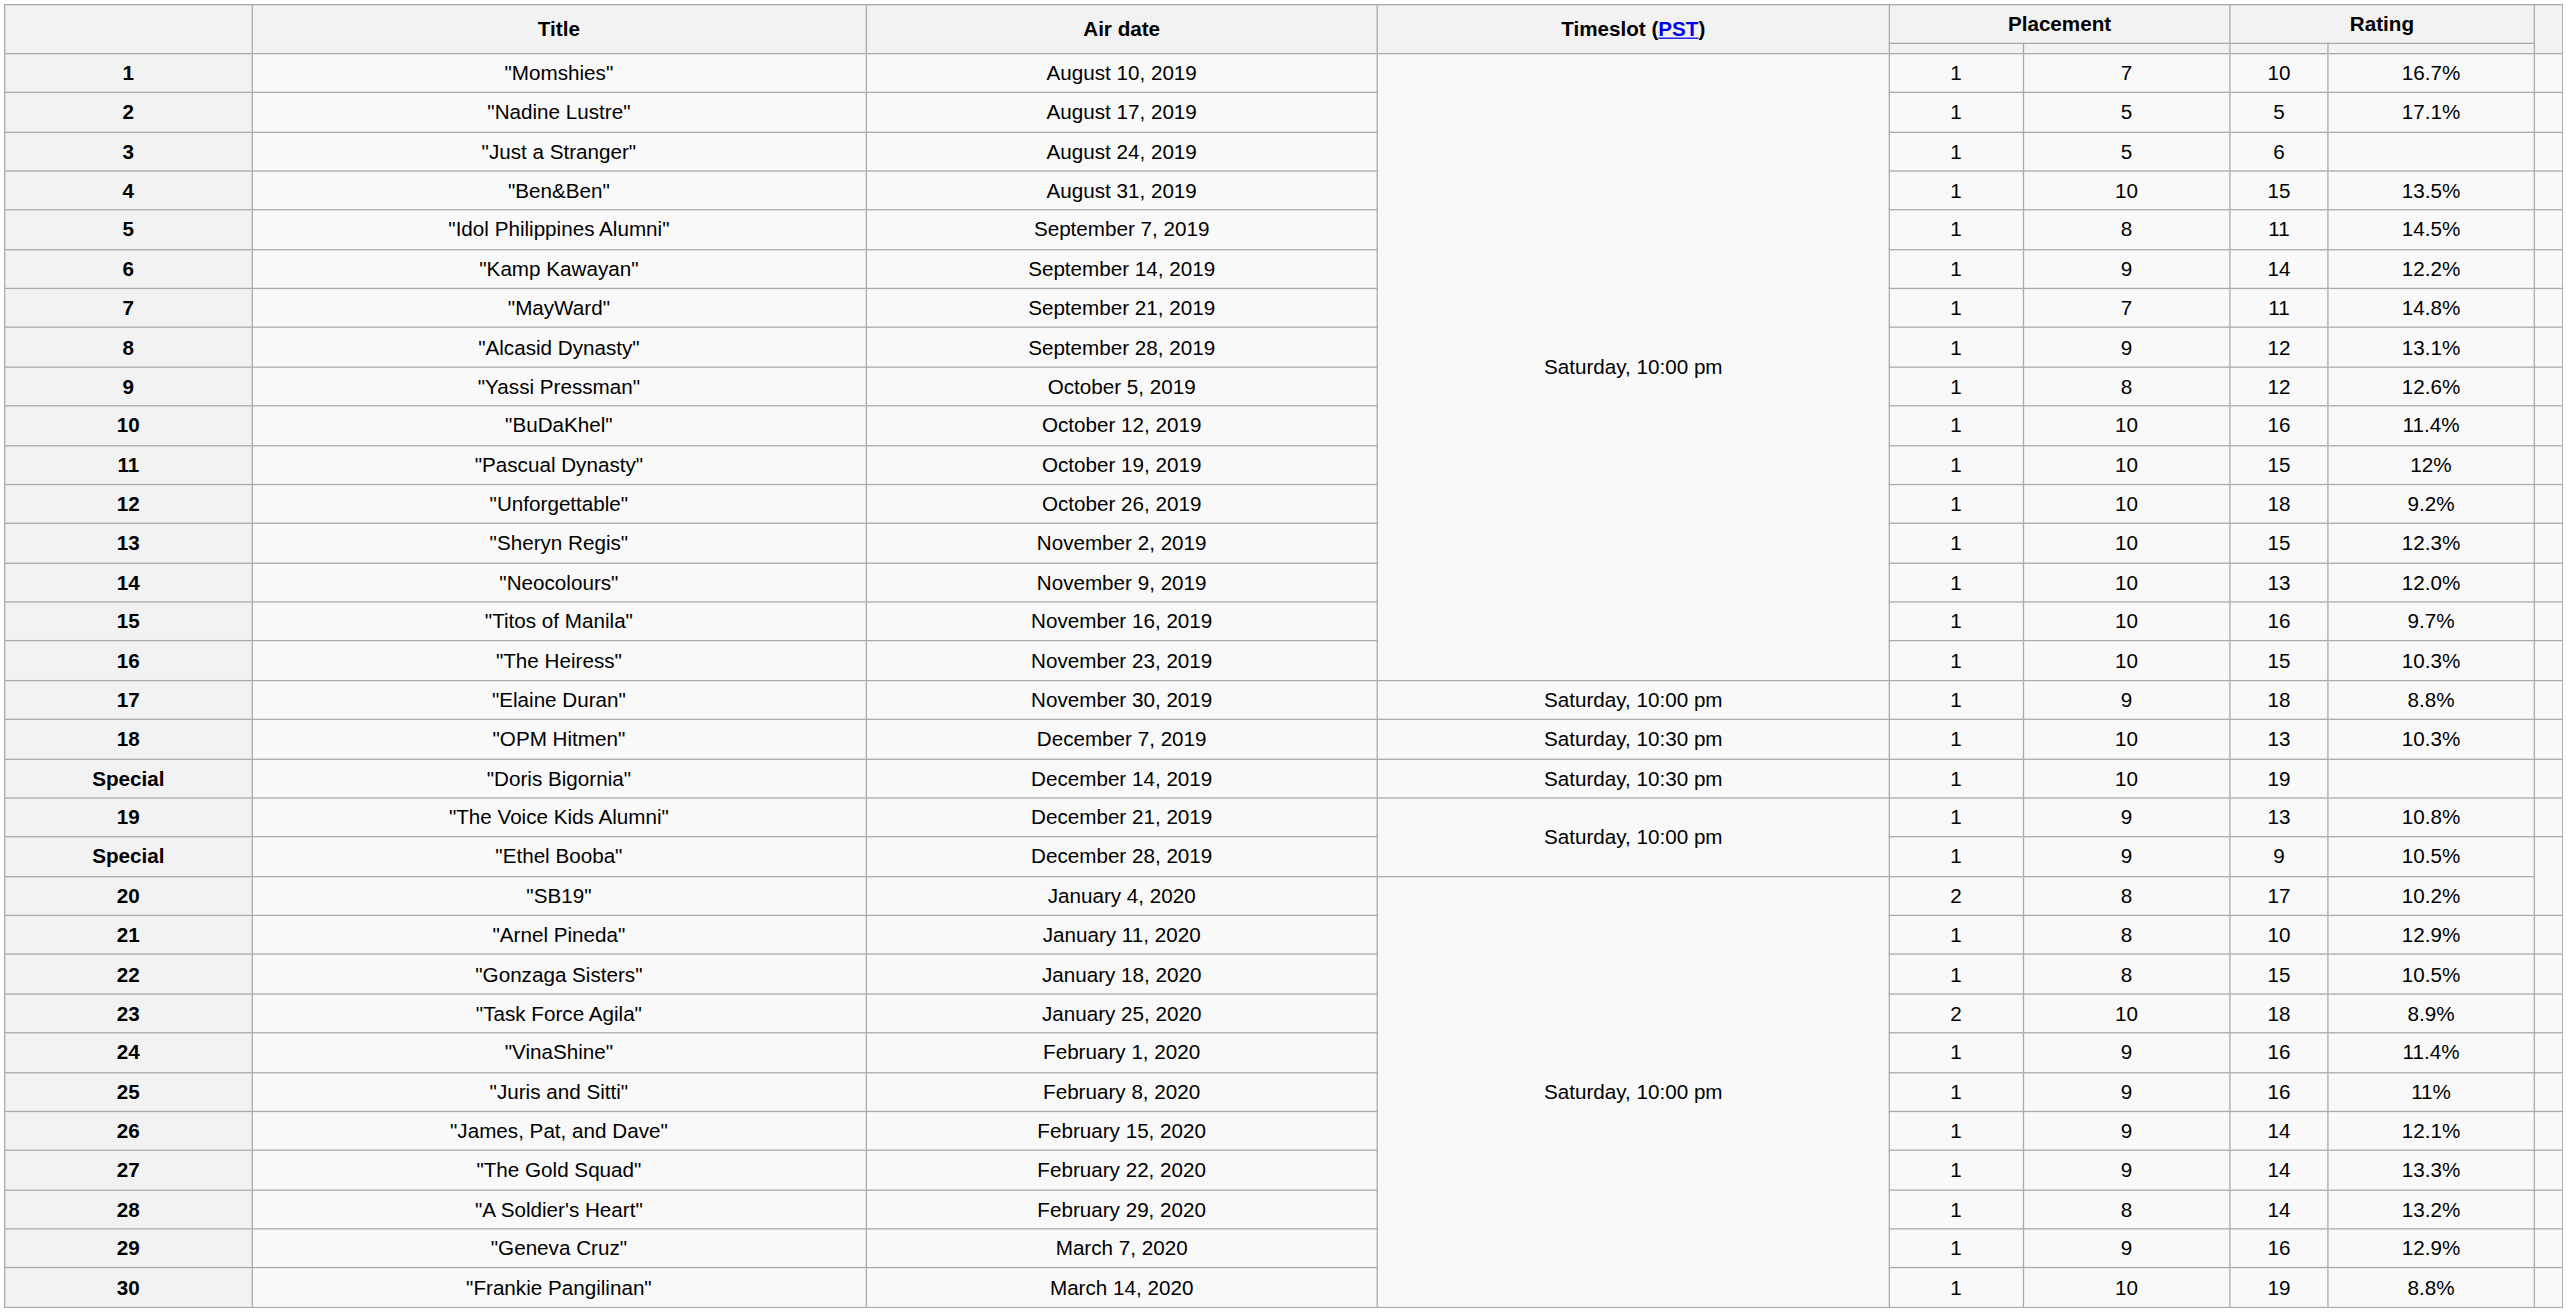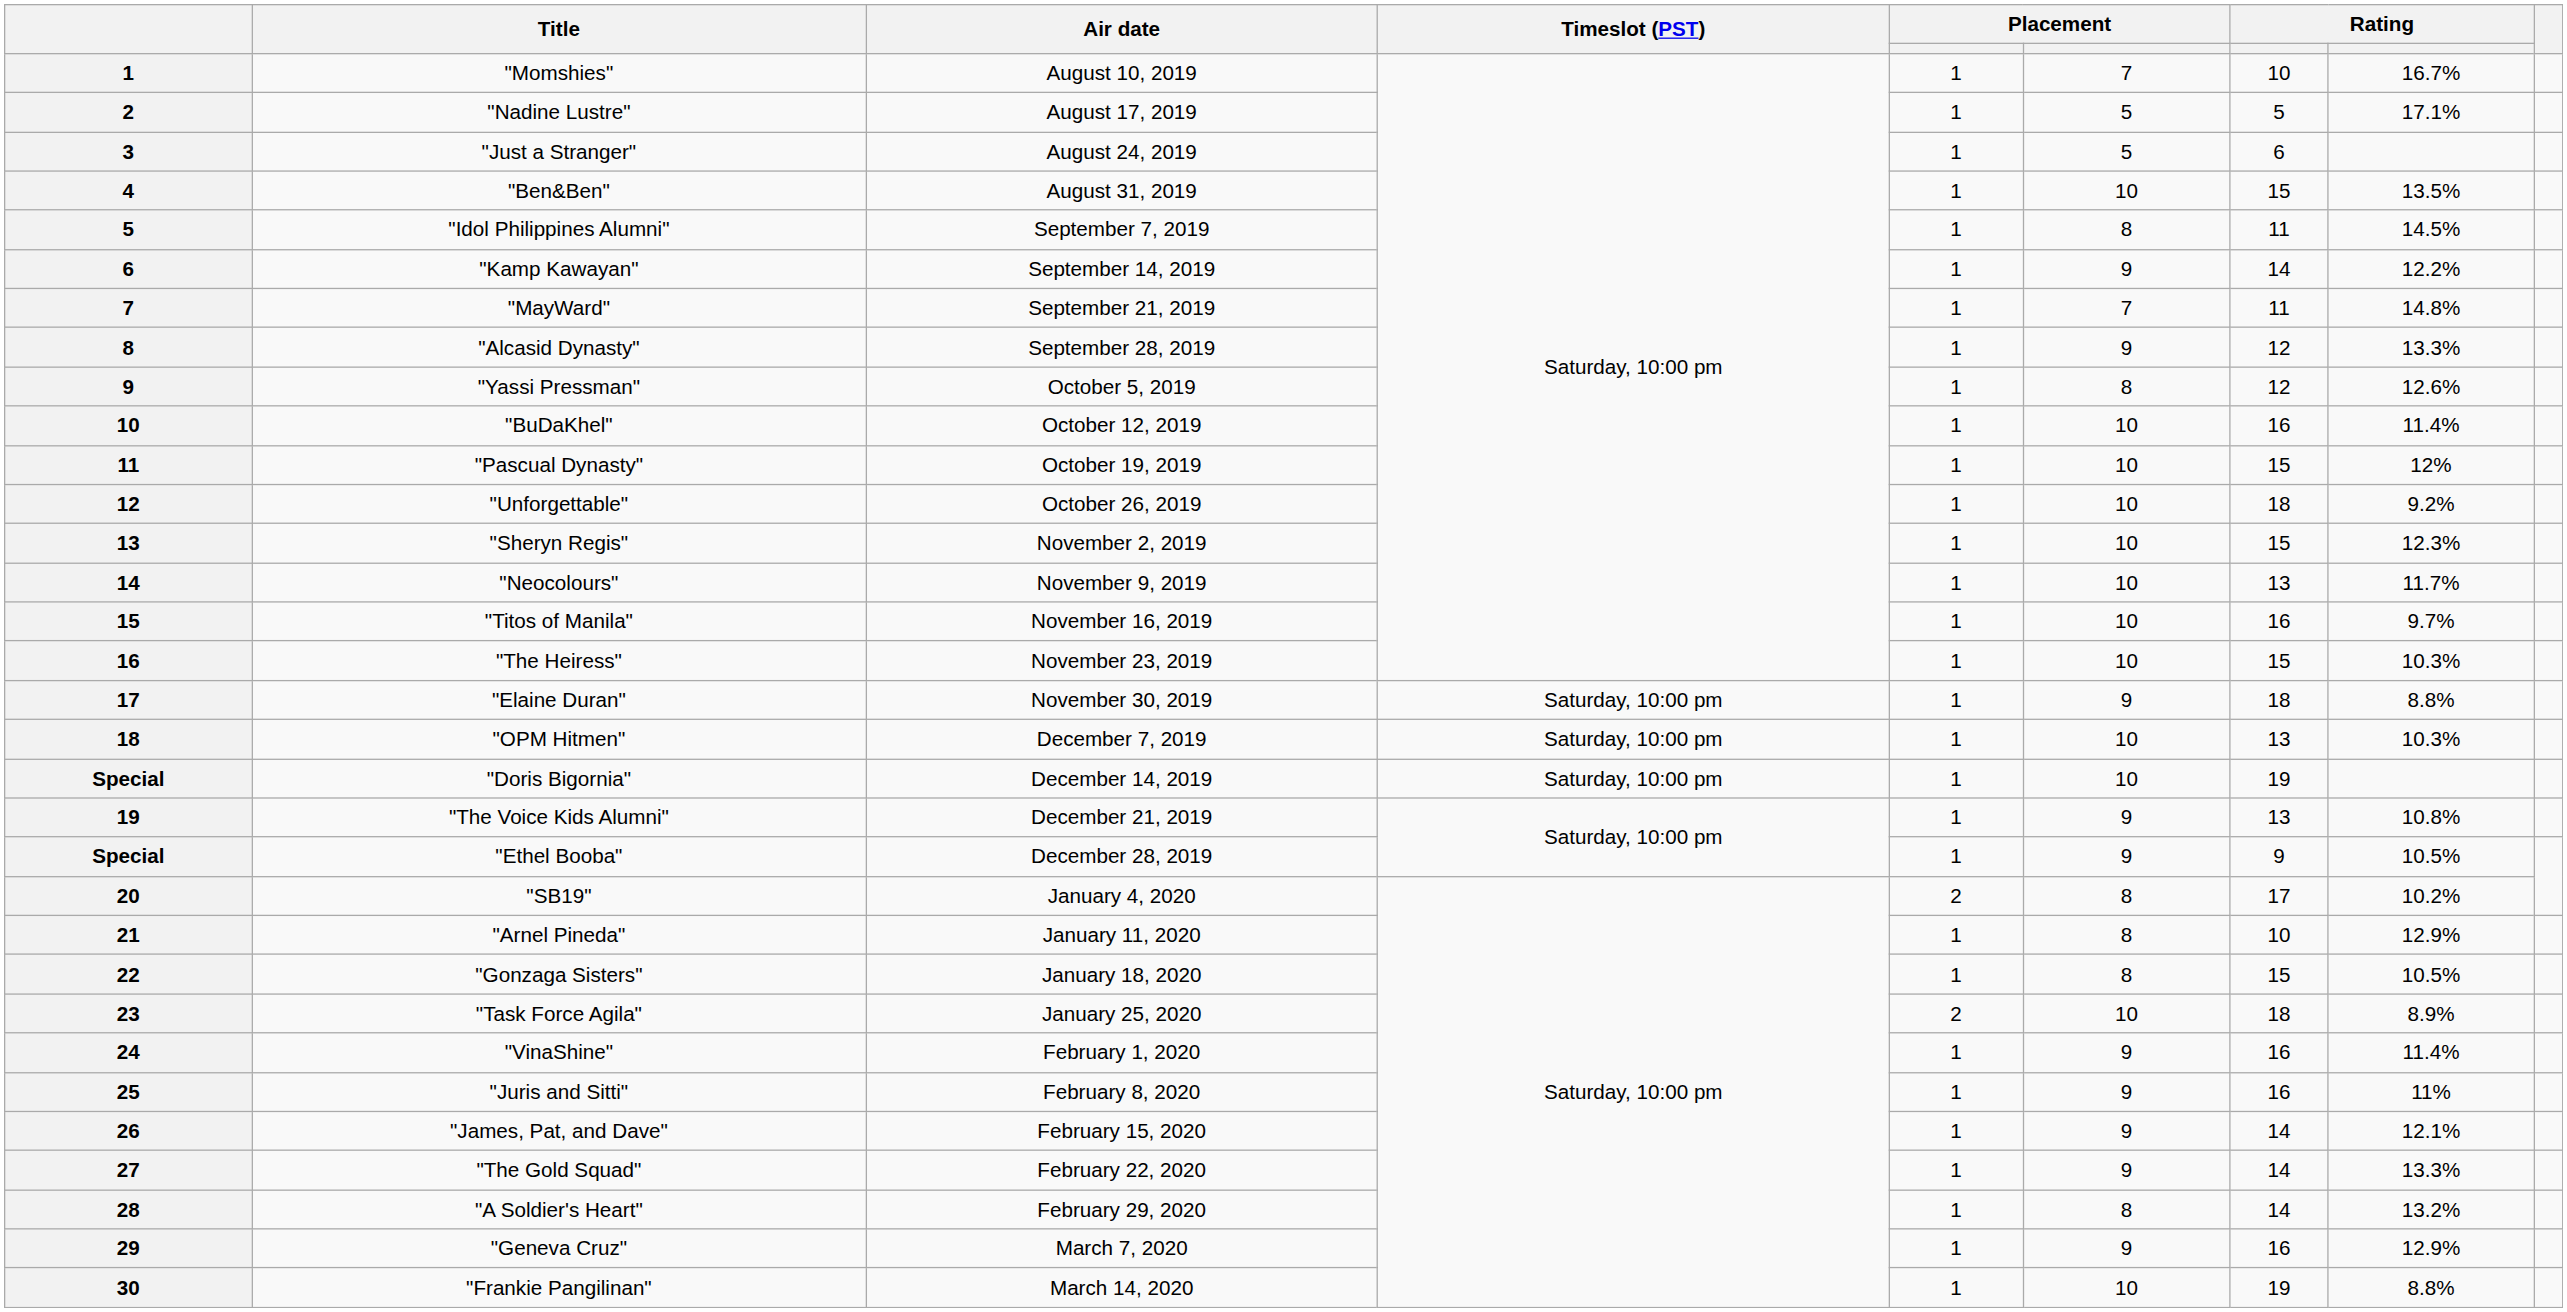 <table class="sortable wikitable plainrowheaders mw-collapsible" style=" text-align:center; line-height:23px; width:100%;">
 <tr>
 <th rowspan=2 class="unsortable"></th>
 <th rowspan=2 class="unsortable" width=24%>Title</th>
 <th rowspan=2 class="unsortable" width=20%>Air date</th>
 <th rowspan=2 class="unsortable" width=20%>Timeslot (<a href='#'>PST</a>)</th>
 <th colspan=2>Placement</th>
 <th colspan=2>Rating</th>
 <th rowspan=2 class="unsortable"></th>
 </tr>
 <tr>
 <th class="unsortable"></th>
 <th class="unsortable"></th>
 <th class="unsortable"></th>
 <th></th>
 </tr>
 <tr>
 <th>1</th>
 <td>"Momshies"</td>
 <td>August 10, 2019</td>
 <td rowspan="16">Saturday, 10:00 pm</td>
 <td>1</td>
 <td>7</td>
 <td>10</td>
 <td>16.7%</td>
 <td></td>
 </tr>
 <tr>
 <th>2</th>
 <td>"Nadine Lustre"</td>
 <td>August 17, 2019</td>
 <td>1</td>
 <td>5</td>
 <td>5</td>
 <td>17.1%</td>
 <td></td>
 </tr>
 <tr>
 <th>3</th>
 <td>"Just a Stranger"</td>
 <td>August 24, 2019</td>
 <td>1</td>
 <td>5</td>
 <td>6</td>
 <td></td>
 <td></td>
 </tr>
 <tr>
 <th>4</th>
 <td>"Ben&Ben"</td>
 <td>August 31, 2019</td>
 <td>1</td>
 <td>10</td>
 <td>15</td>
 <td>13.5%</td>
 <td></td>
 </tr>
 <tr>
 <th>5</th>
 <td>"Idol Philippines Alumni"</td>
 <td>September 7, 2019</td>
 <td>1</td>
 <td>8</td>
 <td>11</td>
 <td>14.5%</td>
 <td></td>
 </tr>
 <tr>
 <th>6</th>
 <td>"Kamp Kawayan"</td>
 <td>September 14, 2019</td>
 <td>1</td>
 <td>9</td>
 <td>14</td>
 <td>12.2%</td>
 <td></td>
 </tr>
 <tr>
 <th>7</th>
 <td>"MayWard"</td>
 <td>September 21, 2019</td>
 <td>1</td>
 <td>7</td>
 <td>11</td>
 <td>14.8%</td>
 <td></td>
 </tr>
 <tr>
 <th>8</th>
 <td>"Alcasid Dynasty"</td>
 <td>September 28, 2019</td>
 <td>1</td>
 <td>9</td>
 <td>12</td>
-<td>13.1%</td>
+<td>13.3%</td>
 <td></td>
 </tr>
 <tr>
 <th>9</th>
 <td>"Yassi Pressman"</td>
 <td>October 5, 2019</td>
 <td>1</td>
 <td>8</td>
 <td>12</td>
 <td>12.6%</td>
 <td></td>
 </tr>
 <tr>
 <th>10</th>
 <td>"BuDaKhel"</td>
 <td>October 12, 2019</td>
 <td>1</td>
 <td>10</td>
 <td>16</td>
 <td>11.4%</td>
 <td></td>
 </tr>
 <tr>
 <th>11</th>
 <td>"Pascual Dynasty"</td>
 <td>October 19, 2019</td>
 <td>1</td>
 <td>10</td>
 <td>15</td>
 <td>12%</td>
 <td></td>
 </tr>
 <tr>
 <th>12</th>
 <td>"Unforgettable"</td>
 <td>October 26, 2019</td>
 <td>1</td>
 <td>10</td>
 <td>18</td>
 <td>9.2%</td>
 <td></td>
 </tr>
 <tr>
 <th>13</th>
 <td>"Sheryn Regis"</td>
 <td>November 2, 2019</td>
 <td>1</td>
 <td>10</td>
 <td>15</td>
 <td>12.3%</td>
 <td></td>
 </tr>
 <tr>
 <th>14</th>
 <td>"Neocolours"</td>
 <td>November 9, 2019</td>
 <td>1</td>
 <td>10</td>
 <td>13</td>
-<td>12.0%</td>
+<td>11.7%</td>
 <td></td>
 </tr>
 <tr>
 <th>15</th>
 <td>"Titos of Manila"</td>
 <td>November 16, 2019</td>
 <td>1</td>
 <td>10</td>
 <td>16</td>
 <td>9.7%</td>
 <td></td>
 </tr>
 <tr>
 <th>16</th>
 <td>"The Heiress"</td>
 <td>November 23, 2019</td>
 <td>1</td>
 <td>10</td>
 <td>15</td>
 <td>10.3%</td>
 <td></td>
 </tr>
 <tr>
 <th>17</th>
 <td>"Elaine Duran"</td>
 <td>November 30, 2019</td>
 <td>Saturday, 10:00 pm</td>
 <td>1</td>
 <td>9</td>
 <td>18</td>
 <td>8.8%</td>
 <td></td>
 </tr>
 <tr>
 <th>18</th>
 <td>"OPM Hitmen"</td>
 <td>December 7, 2019</td>
-<td>Saturday, 10:30 pm</td>
+<td>Saturday, 10:00 pm</td>
 <td>1</td>
 <td>10</td>
 <td>13</td>
 <td>10.3%</td>
 <td></td>
 </tr>
 <tr>
 <th>Special</th>
 <td>"Doris Bigornia"</td>
 <td>December 14, 2019</td>
-<td>Saturday, 10:30 pm</td>
+<td>Saturday, 10:00 pm</td>
 <td>1</td>
 <td>10</td>
 <td>19</td>
 <td></td>
 <td></td>
 </tr>
 <tr>
 <th>19</th>
 <td>"The Voice Kids Alumni"</td>
 <td>December 21, 2019</td>
 <td rowspan="2">Saturday, 10:00 pm</td>
 <td>1</td>
 <td>9</td>
 <td>13</td>
 <td>10.8%</td>
 <td></td>
 </tr>
 <tr>
 <th>Special</th>
 <td>"Ethel Booba"</td>
 <td>December 28, 2019</td>
 <td>1</td>
 <td>9</td>
 <td>9</td>
 <td>10.5%</td>
 <td rowspan=2></td>
 </tr>
 <tr>
 <th>20</th>
 <td>"SB19"</td>
 <td>January 4, 2020</td>
 <td rowspan="12">Saturday, 10:00 pm</td>
 <td>2</td>
 <td>8</td>
 <td>17</td>
 <td>10.2%</td>
 </tr>
 <tr>
 <th>21</th>
 <td>"Arnel Pineda"</td>
 <td>January 11, 2020</td>
 <td>1</td>
 <td>8</td>
 <td>10</td>
 <td>12.9%</td>
 <td></td>
 </tr>
 <tr>
 <th>22</th>
 <td>"Gonzaga Sisters"</td>
 <td>January 18, 2020</td>
 <td>1</td>
 <td>8</td>
 <td>15</td>
 <td>10.5%</td>
 <td></td>
 </tr>
 <tr>
 <th>23</th>
 <td>"Task Force Agila"</td>
 <td>January 25, 2020</td>
 <td>2</td>
 <td>10</td>
 <td>18</td>
 <td>8.9%</td>
 <td></td>
 </tr>
 <tr>
 <th>24</th>
 <td>"VinaShine"</td>
 <td>February 1, 2020</td>
 <td>1</td>
 <td>9</td>
 <td>16</td>
 <td>11.4%</td>
 <td></td>
 </tr>
 <tr>
 <th>25</th>
 <td>"Juris and Sitti"</td>
 <td>February 8, 2020</td>
 <td>1</td>
 <td>9</td>
 <td>16</td>
 <td>11%</td>
 <td></td>
 </tr>
 <tr>
 <th>26</th>
 <td>"James, Pat, and Dave"</td>
 <td>February 15, 2020</td>
 <td>1</td>
 <td>9</td>
 <td>14</td>
 <td>12.1%</td>
 <td></td>
 </tr>
 <tr>
 <th>27</th>
 <td>"The Gold Squad"</td>
 <td>February 22, 2020</td>
 <td>1</td>
 <td>9</td>
 <td>14</td>
 <td>13.3%</td>
 <td></td>
 </tr>
 <tr>
 <th>28</th>
 <td>"A Soldier's Heart"</td>
 <td>February 29, 2020</td>
 <td>1</td>
 <td>8</td>
 <td>14</td>
 <td>13.2%</td>
 <td></td>
 </tr>
 <tr>
 <th>29</th>
 <td>"Geneva Cruz"</td>
 <td>March 7, 2020</td>
 <td>1</td>
 <td>9</td>
 <td>16</td>
 <td>12.9%</td>
 <td></td>
 </tr>
 <tr>
 <th>30</th>
 <td>"Frankie Pangilinan"</td>
 <td>March 14, 2020</td>
 <td>1</td>
 <td>10</td>
 <td>19</td>
 <td>8.8%</td>
 <td></td>
 </tr>
 </table>
